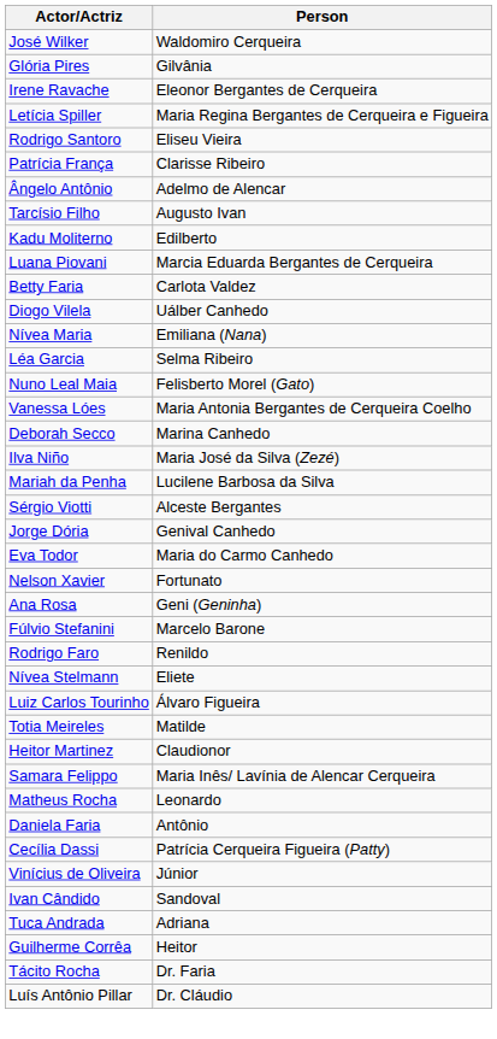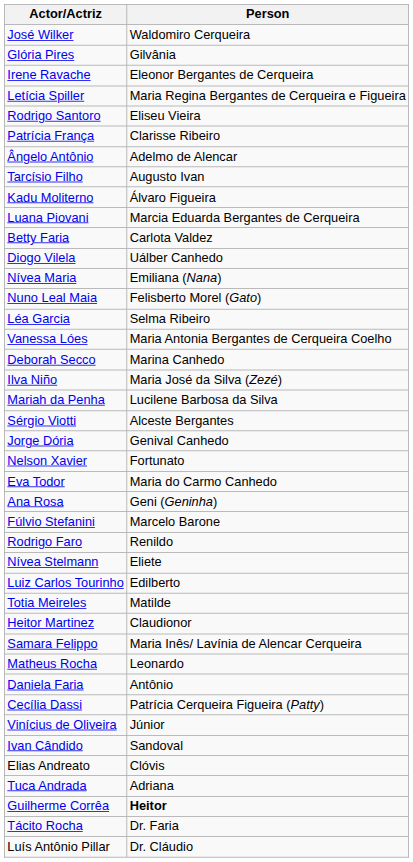 <table class="wikitable">
 <tr>
 <th>Actor/Actriz</th>
 <th>Person</th>
 </tr>
 <tr>
 <td><a href='#'>José Wilker</a></td>
 <td>Waldomiro Cerqueira</td>
 </tr>
 <tr>
 <td><a href='#'>Glória Pires</a></td>
 <td>Gilvânia</td>
 </tr>
 <tr>
 <td><a href='#'>Irene Ravache</a></td>
 <td>Eleonor Bergantes de Cerqueira</td>
 </tr>
 <tr>
 <td><a href='#'>Letícia Spiller</a></td>
 <td>Maria Regina Bergantes de Cerqueira e Figueira</td>
 </tr>
 <tr>
 <td><a href='#'>Rodrigo Santoro</a></td>
 <td>Eliseu Vieira</td>
 </tr>
 <tr>
 <td><a href='#'>Patrícia França</a></td>
 <td>Clarisse Ribeiro</td>
 </tr>
 <tr>
 <td><a href='#'>Ângelo Antônio</a></td>
 <td>Adelmo de Alencar</td>
 </tr>
 <tr>
 <td><a href='#'>Tarcísio Filho</a></td>
 <td>Augusto Ivan</td>
 </tr>
 <tr>
 <td><a href='#'>Kadu Moliterno</a></td>
-<td>Edilberto</td>
+<td>Álvaro Figueira</td>
 </tr>
 <tr>
 <td><a href='#'>Luana Piovani</a></td>
 <td>Marcia Eduarda Bergantes de Cerqueira</td>
 </tr>
 <tr>
 <td><a href='#'>Betty Faria</a></td>
 <td>Carlota Valdez</td>
 </tr>
 <tr>
 <td><a href='#'>Diogo Vilela</a></td>
 <td>Uálber Canhedo</td>
 </tr>
 <tr>
 <td><a href='#'>Nívea Maria</a></td>
 <td>Emiliana (<em>Nana</em>)</td>
 </tr>
 <tr>
+<td><a href='#'>Nuno Leal Maia</a></td>
+<td>Felisberto Morel (<em>Gato</em>)</td>
+</tr>
+<tr>
 <td><a href='#'>Léa Garcia</a></td>
 <td>Selma Ribeiro</td>
-</tr>
-<tr>
-<td><a href='#'>Nuno Leal Maia</a></td>
-<td>Felisberto Morel (<em>Gato</em>)</td>
 </tr>
 <tr>
 <td><a href='#'>Vanessa Lóes</a></td>
 <td>Maria Antonia Bergantes de Cerqueira Coelho</td>
 </tr>
 <tr>
 <td><a href='#'>Deborah Secco</a></td>
 <td>Marina Canhedo</td>
 </tr>
 <tr>
 <td><a href='#'>Ilva Niño</a></td>
 <td>Maria José da Silva (<em>Zezé</em>)</td>
 </tr>
 <tr>
 <td><a href='#'>Mariah da Penha</a></td>
 <td>Lucilene Barbosa da Silva</td>
 </tr>
 <tr>
 <td><a href='#'>Sérgio Viotti</a></td>
 <td>Alceste Bergantes</td>
 </tr>
 <tr>
 <td><a href='#'>Jorge Dória</a></td>
 <td>Genival Canhedo</td>
 </tr>
 <tr>
+<td><a href='#'>Nelson Xavier</a></td>
+<td>Fortunato</td>
+</tr>
+<tr>
 <td><a href='#'>Eva Todor</a></td>
 <td>Maria do Carmo Canhedo</td>
-</tr>
-<tr>
-<td><a href='#'>Nelson Xavier</a></td>
-<td>Fortunato</td>
 </tr>
 <tr>
 <td><a href='#'>Ana Rosa</a></td>
 <td>Geni (<em>Geninha</em>)</td>
 </tr>
 <tr>
 <td><a href='#'>Fúlvio Stefanini</a></td>
 <td>Marcelo Barone</td>
 </tr>
 <tr>
 <td><a href='#'>Rodrigo Faro</a></td>
 <td>Renildo</td>
 </tr>
 <tr>
 <td><a href='#'>Nívea Stelmann</a></td>
 <td>Eliete</td>
 </tr>
 <tr>
 <td><a href='#'>Luiz Carlos Tourinho</a></td>
-<td>Álvaro Figueira</td>
+<td>Edilberto</td>
 </tr>
 <tr>
 <td><a href='#'>Totia Meireles</a></td>
 <td>Matilde</td>
 </tr>
 <tr>
 <td><a href='#'>Heitor Martinez</a></td>
 <td>Claudionor</td>
 </tr>
 <tr>
 <td><a href='#'>Samara Felippo</a></td>
 <td>Maria Inês/ Lavínia de Alencar Cerqueira</td>
 </tr>
 <tr>
 <td><a href='#'>Matheus Rocha</a></td>
 <td>Leonardo</td>
 </tr>
 <tr>
 <td><a href='#'>Daniela Faria</a></td>
 <td>Antônio</td>
 </tr>
 <tr>
 <td><a href='#'>Cecília Dassi</a></td>
 <td>Patrícia Cerqueira Figueira (<em>Patty</em>)</td>
 </tr>
 <tr>
 <td><a href='#'>Vinícius de Oliveira</a></td>
 <td>Júnior</td>
 </tr>
 <tr>
 <td><a href='#'>Ivan Cândido</a></td>
 <td>Sandoval</td>
 </tr>
 <tr>
+<td>Elias Andreato</td>
+<td>Clóvis</td>
+</tr>
+<tr>
 <td><a href='#'>Tuca Andrada</a></td>
 <td>Adriana</td>
 </tr>
 <tr>
 <td><a href='#'>Guilherme Corrêa</a></td>
-<td>Heitor</td>
+<td><strong>Heitor</strong></td>
 </tr>
 <tr>
 <td><a href='#'>Tácito Rocha</a></td>
 <td>Dr. Faria</td>
 </tr>
 <tr>
 <td>Luís Antônio Pillar</td>
 <td>Dr. Cláudio</td>
 </tr>
 </table>
